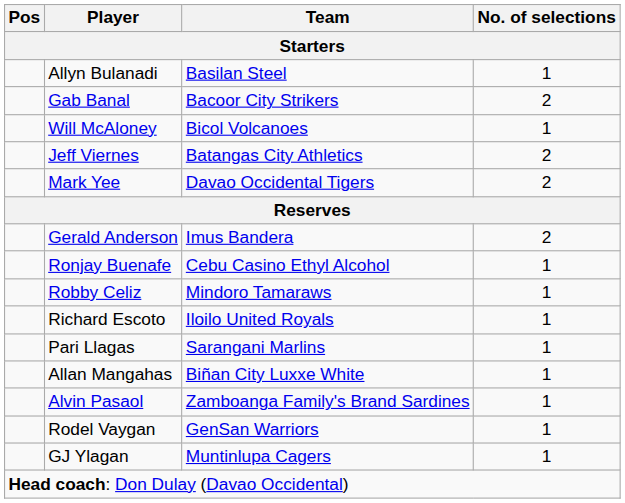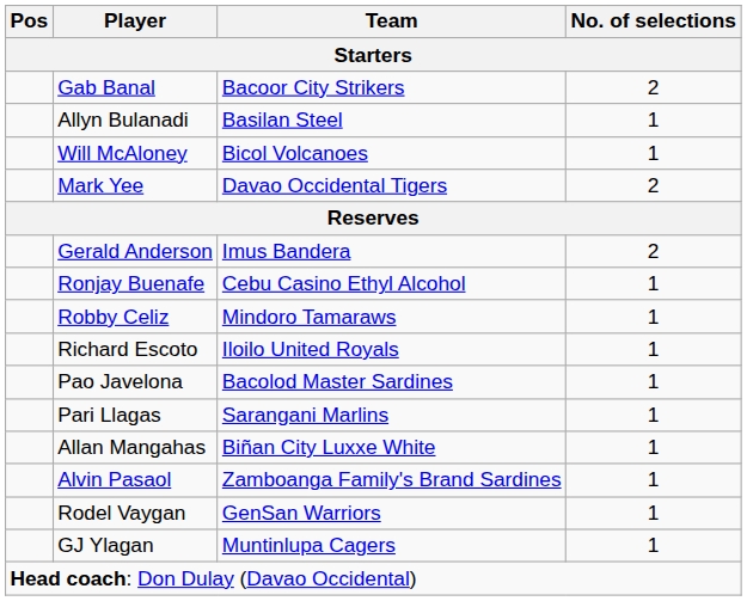 <table class="wikitable">
 <tr>
 <th>Pos</th>
 <th>Player</th>
 <th>Team</th>
 <th>No. of selections</th>
 </tr>
 <tr>
 <th scope="col" colspan="4">Starters</th>
 </tr>
 <tr>
 <td></td>
+<td><a href='#'>Gab Banal</a></td>
+<td><a href='#'>Bacoor City Strikers</a></td>
+<td align=center>2</td>
+</tr>
+<tr>
+<td></td>
 <td>Allyn Bulanadi</td>
 <td><a href='#'>Basilan Steel</a></td>
 <td align=center>1</td>
 </tr>
 <tr>
 <td></td>
-<td><a href='#'>Gab Banal</a></td>
-<td><a href='#'>Bacoor City Strikers</a></td>
-<td align=center>2</td>
-</tr>
-<tr>
-<td></td>
 <td><a href='#'>Will McAloney</a></td>
 <td><a href='#'>Bicol Volcanoes</a></td>
 <td align=center>1</td>
-</tr>
-<tr>
-<td></td>
-<td><a href='#'>Jeff Viernes</a></td>
-<td><a href='#'>Batangas City Athletics</a></td>
-<td align=center>2</td>
 </tr>
 <tr>
 <td></td>
 <td><a href='#'>Mark Yee</a></td>
 <td><a href='#'>Davao Occidental Tigers</a></td>
 <td align=center>2</td>
 </tr>
 <tr>
 <th scope="col" colspan="4">Reserves</th>
 </tr>
 <tr>
 <td></td>
 <td><a href='#'>Gerald Anderson</a></td>
 <td><a href='#'>Imus Bandera</a></td>
 <td align=center>2</td>
 </tr>
 <tr>
 <td></td>
 <td><a href='#'>Ronjay Buenafe</a></td>
 <td><a href='#'>Cebu Casino Ethyl Alcohol</a></td>
 <td align=center>1</td>
 </tr>
 <tr>
 <td></td>
 <td><a href='#'>Robby Celiz</a></td>
 <td><a href='#'>Mindoro Tamaraws</a></td>
 <td align=center>1</td>
 </tr>
 <tr>
 <td></td>
 <td>Richard Escoto</td>
 <td><a href='#'>Iloilo United Royals</a></td>
 <td align=center>1</td>
 </tr>
 <tr>
 <td></td>
+<td>Pao Javelona</td>
+<td><a href='#'>Bacolod Master Sardines</a></td>
+<td align=center>1</td>
+</tr>
+<tr>
+<td></td>
 <td>Pari Llagas</td>
 <td><a href='#'>Sarangani Marlins</a></td>
 <td align=center>1</td>
 </tr>
 <tr>
 <td></td>
 <td>Allan Mangahas</td>
 <td><a href='#'>Biñan City Luxxe White</a></td>
 <td align=center>1</td>
 </tr>
 <tr>
 <td></td>
 <td><a href='#'>Alvin Pasaol</a></td>
 <td><a href='#'>Zamboanga Family's Brand Sardines</a></td>
 <td align=center>1</td>
 </tr>
 <tr>
 <td></td>
 <td>Rodel Vaygan</td>
 <td><a href='#'>GenSan Warriors</a></td>
 <td align=center>1</td>
 </tr>
 <tr>
 <td></td>
 <td>GJ Ylagan</td>
 <td><a href='#'>Muntinlupa Cagers</a></td>
 <td align=center>1</td>
 </tr>
 <tr>
 <td colspan="4"><strong>Head coach</strong>: <a href='#'>Don Dulay</a> (<a href='#'>Davao Occidental</a>)</td>
 </tr>
 </table>
